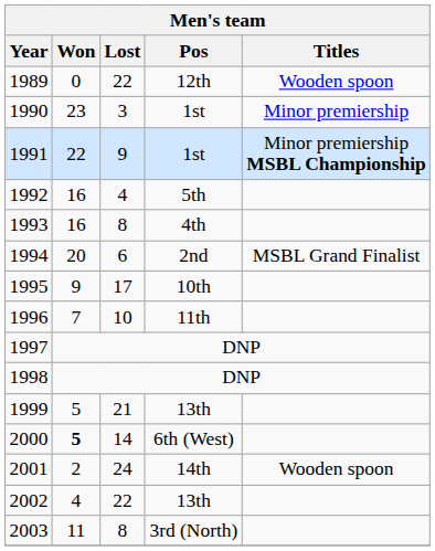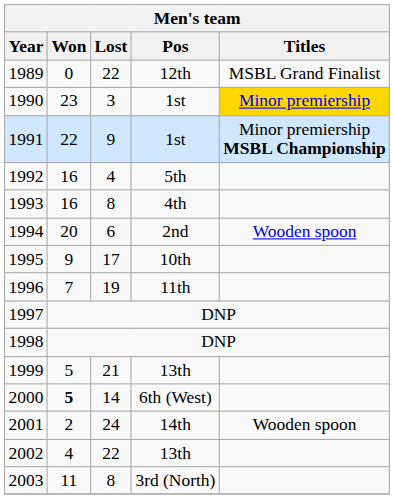 <table class="wikitable sortable" style="text-align:center">
 <tr>
 <th colspan="5">Men's team</th>
 </tr>
 <tr>
 <th>Year</th>
 <th>Won</th>
 <th>Lost</th>
 <th>Pos</th>
 <th>Titles</th>
 </tr>
 <tr>
 <td>1989</td>
 <td>0</td>
 <td>22</td>
 <td>12th</td>
-<td><a href='#'>Wooden spoon</a></td>
+<td>MSBL Grand Finalist</td>
 </tr>
 <tr>
 <td>1990</td>
 <td>23</td>
 <td>3</td>
 <td>1st</td>
-<td><a href='#'>Minor premiership</a></td>
+<td style="background: gold;"><a href='#'>Minor premiership</a></td>
 </tr>
 <tr bgcolor="#D0E7FF">
 <td>1991</td>
 <td>22</td>
 <td>9</td>
 <td>1st</td>
 <td>Minor premiership<br><strong>MSBL Championship</strong></td>
 </tr>
 <tr>
 <td>1992</td>
 <td>16</td>
 <td>4</td>
 <td>5th</td>
 <td></td>
 </tr>
 <tr>
 <td>1993</td>
 <td>16</td>
 <td>8</td>
 <td>4th</td>
 <td></td>
 </tr>
 <tr>
 <td>1994</td>
 <td>20</td>
 <td>6</td>
 <td>2nd</td>
-<td>MSBL Grand Finalist</td>
+<td><a href='#'>Wooden spoon</a></td>
 </tr>
 <tr>
 <td>1995</td>
 <td>9</td>
 <td>17</td>
 <td>10th</td>
 <td></td>
 </tr>
 <tr>
 <td>1996</td>
 <td>7</td>
-<td>10</td>
+<td>19</td>
 <td>11th</td>
 <td></td>
 </tr>
 <tr>
 <td>1997</td>
 <td colspan="4">DNP</td>
 </tr>
 <tr>
 <td>1998</td>
 <td colspan="4">DNP</td>
 </tr>
 <tr>
 <td>1999</td>
 <td>5</td>
 <td>21</td>
 <td>13th</td>
 <td></td>
 </tr>
 <tr>
 <td>2000</td>
 <td><strong>5</strong></td>
 <td>14</td>
 <td>6th (West)</td>
 <td></td>
 </tr>
 <tr>
 <td>2001</td>
 <td>2</td>
 <td>24</td>
 <td>14th</td>
 <td>Wooden spoon</td>
 </tr>
 <tr>
 <td>2002</td>
 <td>4</td>
 <td>22</td>
 <td>13th</td>
 <td></td>
 </tr>
 <tr>
 <td>2003</td>
 <td>11</td>
 <td>8</td>
 <td>3rd (North)</td>
 <td></td>
 </tr>
 <tr>
 </tr>
 </table>
